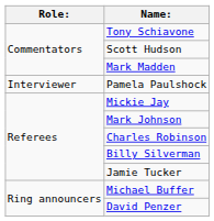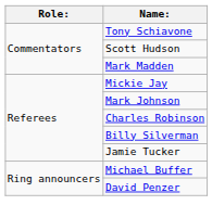 <table class=wikitable style="font-size:90%; margin: 0.5em 0 0.5em 1em; float: right; clear: right;">
 <tr>
 <th>Role:</th>
 <th>Name:</th>
 </tr>
 <tr>
 <td rowspan=3>Commentators</td>
 <td><a href='#'>Tony Schiavone</a></td>
 </tr>
 <tr>
 <td>Scott Hudson</td>
 </tr>
 <tr>
 <td><a href='#'>Mark Madden</a></td>
-</tr>
-<tr>
-<td>Interviewer</td>
-<td>Pamela Paulshock</td>
 </tr>
 <tr>
 <td rowspan=5>Referees</td>
 <td><a href='#'>Mickie Jay</a></td>
 </tr>
 <tr>
 <td><a href='#'>Mark Johnson</a></td>
 </tr>
 <tr>
 <td><a href='#'>Charles Robinson</a></td>
 </tr>
 <tr>
 <td><a href='#'>Billy Silverman</a></td>
 </tr>
 <tr>
 <td>Jamie Tucker</td>
 </tr>
 <tr>
 <td rowspan=2>Ring announcers</td>
 <td><a href='#'>Michael Buffer</a></td>
 </tr>
 <tr>
 <td><a href='#'>David Penzer</a></td>
 </tr>
 </table>
